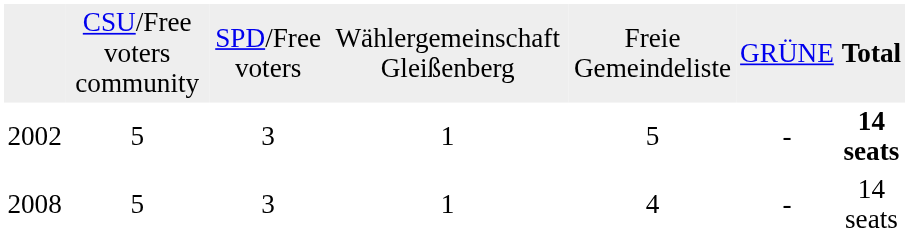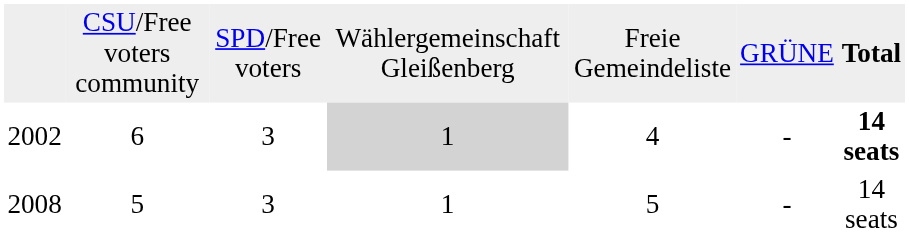 <table border="0" cellpadding="2" cellspacing="0" width="60%">
 <tr bgcolor="#eeeeee" align="center">
 <td></td>
 <td><a href='#'>CSU</a>/Free voters community</td>
 <td><a href='#'>SPD</a>/Free voters</td>
 <td>Wählergemeinschaft Gleißenberg</td>
 <td>Freie Gemeindeliste</td>
 <td><a href='#'>GRÜNE</a></td>
 <td><strong>Total</strong></td>
 </tr>
 <tr align="center">
 <td>2002</td>
-<td>5</td>
+<td>6</td>
 <td>3</td>
-<td>1</td>
-<td>5</td>
+<td style="background: lightgrey;">1</td>
+<td>4</td>
 <td>-</td>
 <td><strong>14 seats</strong></td>
 </tr>
 <tr align="center">
 <td>2008</td>
 <td>5</td>
 <td>3</td>
 <td>1</td>
-<td>4</td>
+<td>5</td>
 <td>-</td>
 <td>14 seats</td>
 </tr>
 </table>
